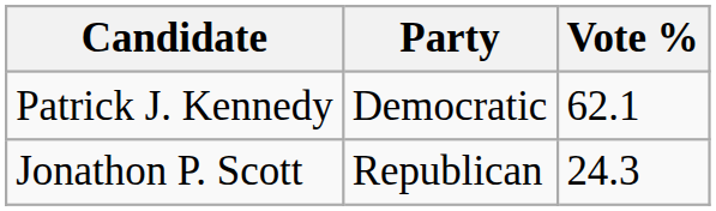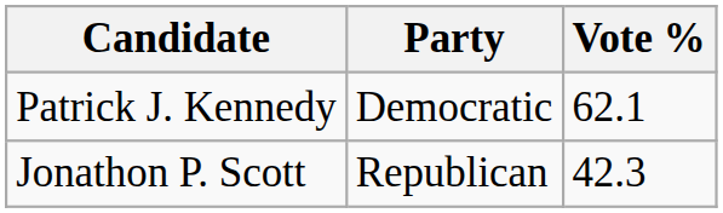 <table class="wikitable">
 <tr>
 <th>Candidate</th>
 <th>Party</th>
 <th>Vote %</th>
 </tr>
 <tr>
 <td>Patrick J. Kennedy</td>
 <td>Democratic</td>
 <td>62.1</td>
 </tr>
 <tr>
 <td>Jonathon P. Scott</td>
 <td>Republican</td>
-<td>24.3</td>
+<td>42.3</td>
 </tr>
 </table>
